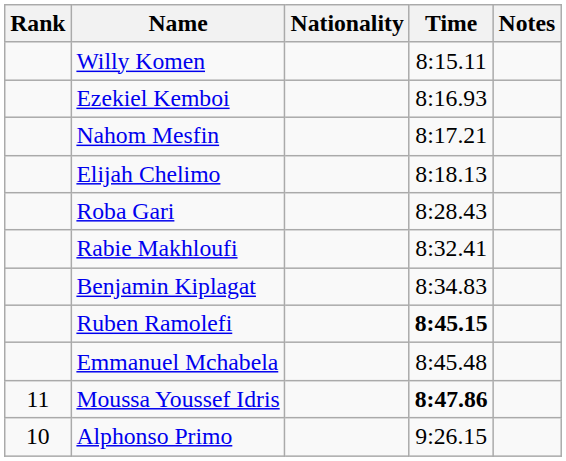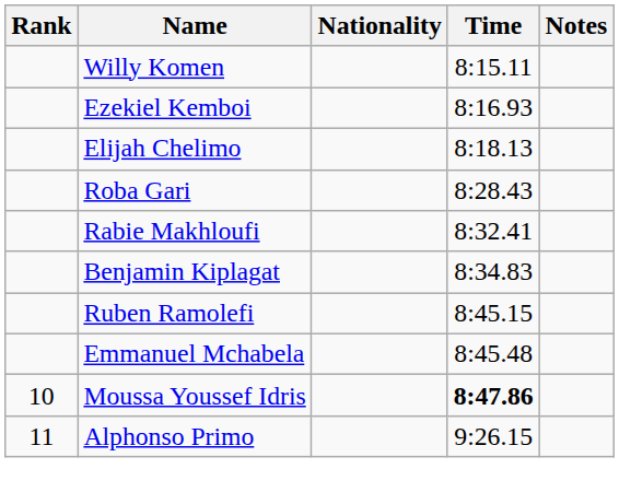 <table class="wikitable sortable" style="text-align:center">
 <tr>
 <th>Rank</th>
 <th>Name</th>
 <th>Nationality</th>
 <th>Time</th>
 <th>Notes</th>
 </tr>
 <tr>
 <td></td>
 <td align=left><a href='#'>Willy Komen</a></td>
 <td align=left></td>
 <td>8:15.11</td>
 <td></td>
 </tr>
 <tr>
 <td></td>
 <td align=left><a href='#'>Ezekiel Kemboi</a></td>
 <td align=left></td>
 <td>8:16.93</td>
-<td></td>
-</tr>
-<tr>
-<td></td>
-<td align=left><a href='#'>Nahom Mesfin</a></td>
-<td align=left></td>
-<td>8:17.21</td>
 <td></td>
 </tr>
 <tr>
 <td></td>
 <td align=left><a href='#'>Elijah Chelimo</a></td>
 <td align=left></td>
 <td>8:18.13</td>
 <td></td>
 </tr>
 <tr>
 <td></td>
 <td align=left><a href='#'>Roba Gari</a></td>
 <td align=left></td>
 <td>8:28.43</td>
 <td></td>
 </tr>
 <tr>
 <td></td>
 <td align=left><a href='#'>Rabie Makhloufi</a></td>
 <td align=left></td>
 <td>8:32.41</td>
 <td></td>
 </tr>
 <tr>
 <td></td>
 <td align=left><a href='#'>Benjamin Kiplagat</a></td>
 <td align=left></td>
 <td>8:34.83</td>
 <td></td>
 </tr>
 <tr>
 <td></td>
 <td align=left><a href='#'>Ruben Ramolefi</a></td>
 <td align=left></td>
-<td><strong>8:45.15</strong></td>
+<td>8:45.15</td>
 <td></td>
 </tr>
 <tr>
 <td></td>
 <td align=left><a href='#'>Emmanuel Mchabela</a></td>
 <td align=left></td>
 <td>8:45.48</td>
 <td></td>
 </tr>
 <tr>
-<td>11</td>
+<td>10</td>
 <td align=left><a href='#'>Moussa Youssef Idris</a></td>
 <td align=left></td>
 <td><strong>8:47.86</strong></td>
 <td></td>
 </tr>
 <tr>
-<td>10</td>
+<td>11</td>
 <td align=left><a href='#'>Alphonso Primo</a></td>
 <td align=left></td>
 <td>9:26.15</td>
 <td></td>
 </tr>
 </table>
